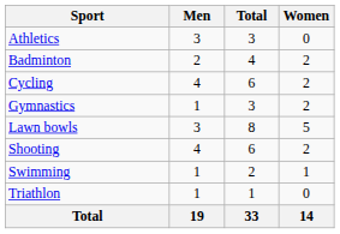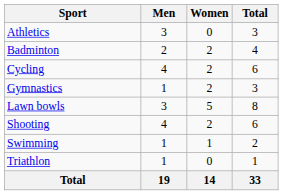 <table class="wikitable sortable" style="text-align:center;">
 <tr>
 <th width=180>Sport</th>
 <th width=55>Men</th>
+<th width=55>Women</th>
 <th width=55>Total</th>
-<th width=55>Women</th>
 </tr>
 <tr>
 <td align=left><a href='#'>Athletics</a></td>
 <td>3</td>
+<td>0</td>
 <td>3</td>
-<td>0</td>
 </tr>
 <tr>
 <td align=left><a href='#'>Badminton</a></td>
 <td>2</td>
+<td>2</td>
 <td>4</td>
-<td>2</td>
 </tr>
 <tr>
 <td align=left><a href='#'>Cycling</a></td>
 <td>4</td>
+<td>2</td>
 <td>6</td>
-<td>2</td>
 </tr>
 <tr>
 <td align=left><a href='#'>Gymnastics</a></td>
 <td>1</td>
+<td>2</td>
 <td>3</td>
-<td>2</td>
 </tr>
 <tr>
 <td align=left><a href='#'>Lawn bowls</a></td>
 <td>3</td>
+<td>5</td>
 <td>8</td>
-<td>5</td>
 </tr>
 <tr>
 <td align=left><a href='#'>Shooting</a></td>
 <td>4</td>
+<td>2</td>
 <td>6</td>
-<td>2</td>
 </tr>
 <tr>
 <td align=left><a href='#'>Swimming</a></td>
 <td>1</td>
+<td>1</td>
 <td>2</td>
-<td>1</td>
 </tr>
 <tr>
 <td align=left><a href='#'>Triathlon</a></td>
 <td>1</td>
+<td>0</td>
 <td>1</td>
-<td>0</td>
 </tr>
 <tr>
 <th>Total</th>
 <th>19</th>
+<th>14</th>
 <th>33</th>
-<th>14</th>
 </tr>
 </table>
